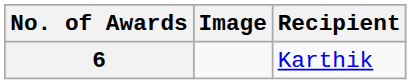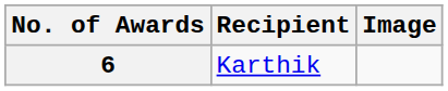 <table class="wikitable">
 <tr>
 <th>No. of Awards</th>
+<th>Recipient</th>
 <th>Image</th>
-<th>Recipient</th>
 </tr>
 <tr>
 <th>6</th>
+<td><a href='#'>Karthik</a></td>
 <td></td>
-<td><a href='#'>Karthik</a></td>
 </tr>
 </table>
